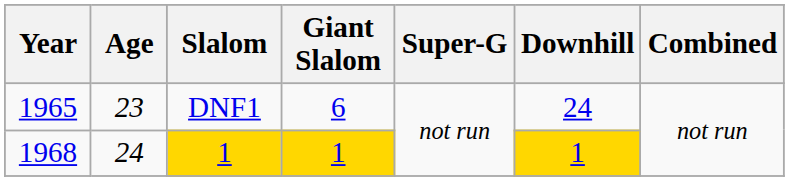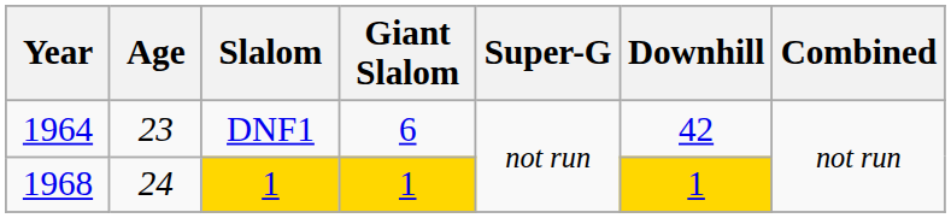 <table class=wikitable style="text-align:center">
 <tr>
 <th> Year </th>
 <th> Age </th>
 <th> Slalom </th>
 <th>Giant<br> Slalom </th>
 <th>Super-G</th>
 <th>Downhill</th>
 <th>Combined</th>
 </tr>
 <tr>
-<td><a href='#'>1965</a></td>
+<td><a href='#'>1964</a></td>
 <td><em>23</em></td>
 <td><a href='#'>DNF1</a></td>
 <td><a href='#'>6</a></td>
 <td rowspan=2><small><em>not run</em></small></td>
-<td><a href='#'>24</a></td>
+<td><a href='#'>42</a></td>
 <td rowspan=2><small><em>not run</em></small></td>
 </tr>
 <tr>
 <td><a href='#'>1968</a></td>
 <td><em>24</em></td>
 <td style="background:gold;"><a href='#'>1</a></td>
 <td style="background:gold;"><a href='#'>1</a></td>
 <td style="background:gold;"><a href='#'>1</a></td>
 </tr>
 </table>
